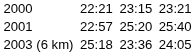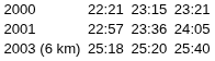 <table>
 <tr>
 <td>2000</td>
 <td></td>
 <td>22:21</td>
 <td></td>
 <td>23:15</td>
 <td></td>
 <td>23:21</td>
 </tr>
 <tr>
 <td>2001</td>
 <td></td>
 <td>22:57</td>
 <td></td>
-<td>25:20</td>
+<td>23:36</td>
 <td></td>
-<td>25:40</td>
+<td>24:05</td>
 </tr>
 <tr>
 <td>2003 (6 km)</td>
 <td></td>
 <td>25:18</td>
 <td></td>
-<td>23:36</td>
+<td>25:20</td>
 <td></td>
-<td>24:05</td>
+<td>25:40</td>
 </tr>
 </table>
